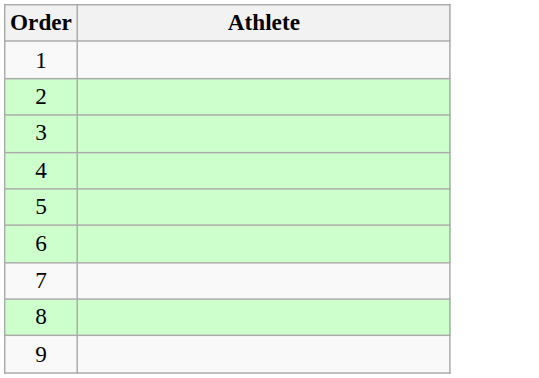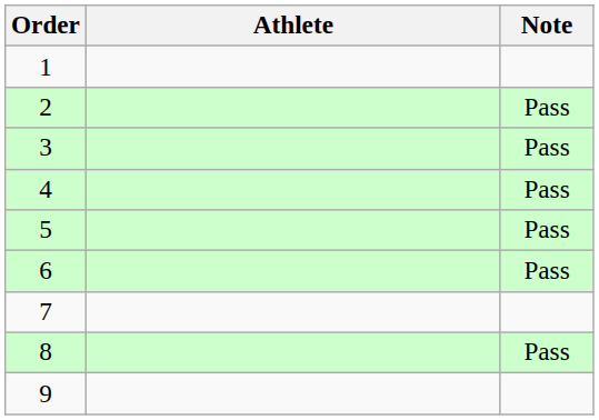 <table class=wikitable style="text-align:center">
 <tr>
 <th width=40>Order</th>
 <th width=250>Athlete</th>
+<th width=50>Note</th>
 </tr>
 <tr>
 <td>1</td>
 <td align=left></td>
+<td></td>
 </tr>
 <tr bgcolor="ccffcc">
 <td>2</td>
 <td align=left></td>
+<td>Pass</td>
 </tr>
 <tr bgcolor="ccffcc">
 <td>3</td>
 <td align=left></td>
+<td>Pass</td>
 </tr>
 <tr bgcolor="ccffcc">
 <td>4</td>
 <td align=left></td>
+<td>Pass</td>
 </tr>
 <tr bgcolor="ccffcc">
 <td>5</td>
 <td align=left></td>
+<td>Pass</td>
 </tr>
 <tr bgcolor="ccffcc">
 <td>6</td>
 <td align=left></td>
+<td>Pass</td>
 </tr>
 <tr>
 <td>7</td>
 <td align=left></td>
+<td></td>
 </tr>
 <tr bgcolor="ccffcc">
 <td>8</td>
 <td align=left></td>
+<td>Pass</td>
 </tr>
 <tr>
 <td>9</td>
 <td align=left></td>
+<td></td>
 </tr>
 </table>
